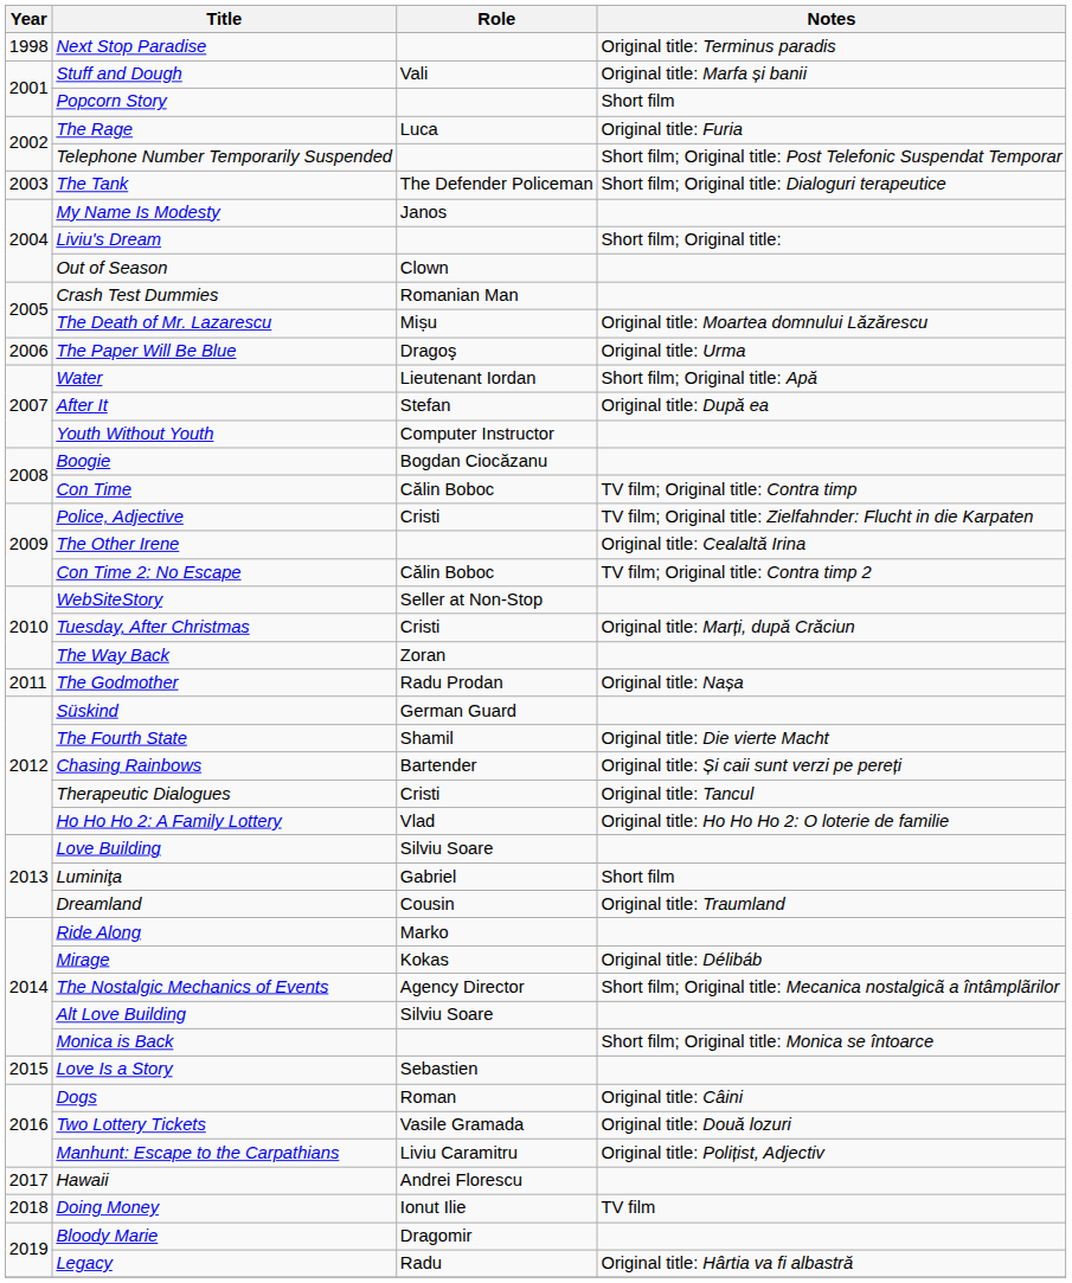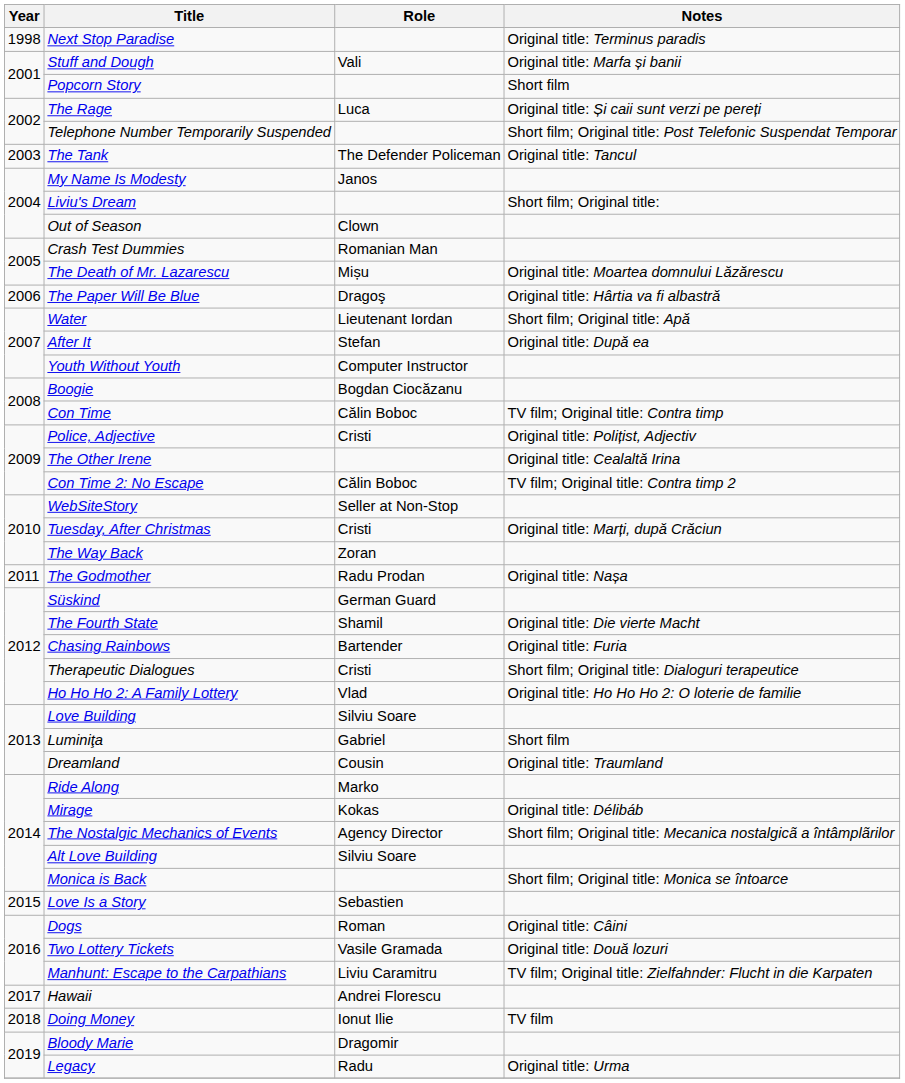 <table class="wikitable">
 <tr>
 <th>Year</th>
 <th>Title</th>
 <th>Role</th>
 <th>Notes</th>
 </tr>
 <tr>
 <td>1998</td>
 <td><em><a href='#'>Next Stop Paradise</a></em></td>
 <td></td>
 <td>Original title: <em>Terminus paradis</em></td>
 </tr>
 <tr>
 <td rowspan="2">2001</td>
 <td><em><a href='#'>Stuff and Dough</a></em></td>
 <td>Vali</td>
 <td>Original title: <em>Marfa și banii</em></td>
 </tr>
 <tr>
 <td><em><a href='#'>Popcorn Story</a></em></td>
 <td></td>
 <td>Short film</td>
 </tr>
 <tr>
 <td rowspan="2">2002</td>
 <td><em><a href='#'>The Rage</a></em></td>
 <td>Luca</td>
-<td>Original title: <em>Furia</em></td>
+<td>Original title: <em>Și caii sunt verzi pe pereți</em></td>
 </tr>
 <tr>
 <td><em>Telephone Number Temporarily Suspended</em></td>
 <td></td>
 <td>Short film; Original title: <em>Post Telefonic Suspendat Temporar</em></td>
 </tr>
 <tr>
 <td>2003</td>
 <td><em><a href='#'>The Tank</a></em></td>
 <td>The Defender Policeman</td>
-<td>Short film; Original title: <em>Dialoguri terapeutice</em></td>
+<td>Original title: <em>Tancul</em></td>
 </tr>
 <tr>
 <td rowspan="3">2004</td>
 <td><em><a href='#'>My Name Is Modesty</a></em></td>
 <td>Janos</td>
 <td></td>
 </tr>
 <tr>
 <td><em><a href='#'>Liviu's Dream</a></em></td>
 <td></td>
 <td>Short film; Original title: </td>
 </tr>
 <tr>
 <td><em>Out of Season</em></td>
 <td>Clown</td>
 <td></td>
 </tr>
 <tr>
 <td rowspan="2">2005</td>
 <td><em>Crash Test Dummies</em></td>
 <td>Romanian Man</td>
 <td></td>
 </tr>
 <tr>
 <td><em><a href='#'>The Death of Mr. Lazarescu</a></em></td>
 <td>Mișu</td>
 <td>Original title: <em>Moartea domnului Lăzărescu</em></td>
 </tr>
 <tr>
 <td>2006</td>
 <td><em><a href='#'>The Paper Will Be Blue</a></em></td>
 <td>Dragoş</td>
-<td>Original title: <em>Urma</em></td>
+<td>Original title: <em>Hârtia va fi albastră</em></td>
 </tr>
 <tr>
 <td rowspan="3">2007</td>
 <td><em><a href='#'>Water</a></em></td>
 <td>Lieutenant Iordan</td>
 <td>Short film; Original title: <em>Apă</em></td>
 </tr>
 <tr>
 <td><em><a href='#'>After It</a></em></td>
 <td>Stefan</td>
 <td>Original title: <em>După ea</em></td>
 </tr>
 <tr>
 <td><em><a href='#'>Youth Without Youth</a></em></td>
 <td>Computer Instructor</td>
 <td></td>
 </tr>
 <tr>
 <td rowspan="2">2008</td>
 <td><em><a href='#'>Boogie</a></em></td>
 <td>Bogdan Ciocăzanu</td>
 <td></td>
 </tr>
 <tr>
 <td><em><a href='#'>Con Time</a></em></td>
 <td>Călin Boboc</td>
 <td>TV film; Original title: <em>Contra timp</em></td>
 </tr>
 <tr>
 <td rowspan="3">2009</td>
 <td><em><a href='#'>Police, Adjective</a></em></td>
 <td>Cristi</td>
-<td>TV film; Original title: <em>Zielfahnder: Flucht in die Karpaten</em></td>
+<td>Original title: <em>Polițist, Adjectiv</em></td>
 </tr>
 <tr>
 <td><em><a href='#'>The Other Irene</a></em></td>
 <td></td>
 <td>Original title: <em>Cealaltă Irina</em></td>
 </tr>
 <tr>
 <td><em><a href='#'>Con Time 2: No Escape</a></em></td>
 <td>Călin Boboc</td>
 <td>TV film; Original title: <em>Contra timp 2</em></td>
 </tr>
 <tr>
 <td rowspan="3">2010</td>
 <td><em><a href='#'>WebSiteStory</a></em></td>
 <td>Seller at Non-Stop</td>
 <td></td>
 </tr>
 <tr>
 <td><em><a href='#'>Tuesday, After Christmas</a></em></td>
 <td>Cristi</td>
 <td>Original title: <em>Marți, după Crăciun</em></td>
 </tr>
 <tr>
 <td><em><a href='#'>The Way Back</a></em></td>
 <td>Zoran</td>
 <td></td>
 </tr>
 <tr>
 <td>2011</td>
 <td><em><a href='#'>The Godmother</a></em></td>
 <td>Radu Prodan</td>
 <td>Original title: <em>Nașa</em></td>
 </tr>
 <tr>
 <td rowspan="5">2012</td>
 <td><em><a href='#'>Süskind</a></em></td>
 <td>German Guard</td>
 <td></td>
 </tr>
 <tr>
 <td><em><a href='#'>The Fourth State</a></em></td>
 <td>Shamil</td>
 <td>Original title: <em>Die vierte Macht</em></td>
 </tr>
 <tr>
 <td><em><a href='#'>Chasing Rainbows</a></em></td>
 <td>Bartender</td>
-<td>Original title: <em>Și caii sunt verzi pe pereți</em></td>
+<td>Original title: <em>Furia</em></td>
 </tr>
 <tr>
 <td><em>Therapeutic Dialogues</em></td>
 <td>Cristi</td>
-<td>Original title: <em>Tancul</em></td>
+<td>Short film; Original title: <em>Dialoguri terapeutice</em></td>
 </tr>
 <tr>
 <td><em><a href='#'>Ho Ho Ho 2: A Family Lottery</a></em></td>
 <td>Vlad</td>
 <td>Original title: <em>Ho Ho Ho 2: O loterie de familie</em></td>
 </tr>
 <tr>
 <td rowspan="3">2013</td>
 <td><em><a href='#'>Love Building</a></em></td>
 <td>Silviu Soare</td>
 <td></td>
 </tr>
 <tr>
 <td><em>Luminiţa</em></td>
 <td>Gabriel</td>
 <td>Short film</td>
 </tr>
 <tr>
 <td><em>Dreamland</em></td>
 <td>Cousin</td>
 <td>Original title: <em>Traumland</em></td>
 </tr>
 <tr>
 <td rowspan="5">2014</td>
 <td><em><a href='#'>Ride Along</a></em></td>
 <td>Marko</td>
 <td></td>
 </tr>
 <tr>
 <td><em><a href='#'>Mirage</a></em></td>
 <td>Kokas</td>
 <td>Original title: <em>Délibáb</em></td>
 </tr>
 <tr>
 <td><em><a href='#'>The Nostalgic Mechanics of Events</a></em></td>
 <td>Agency Director</td>
 <td>Short film; Original title: <em>Mecanica nostalgicã a întâmplãrilor</em></td>
 </tr>
 <tr>
 <td><em><a href='#'>Alt Love Building</a></em></td>
 <td>Silviu Soare</td>
 <td></td>
 </tr>
 <tr>
 <td><em><a href='#'>Monica is Back</a></em></td>
 <td></td>
 <td>Short film; Original title: <em>Monica se întoarce</em></td>
 </tr>
 <tr>
 <td>2015</td>
 <td><em><a href='#'>Love Is a Story</a></em></td>
 <td>Sebastien</td>
 <td></td>
 </tr>
 <tr>
 <td rowspan="3">2016</td>
 <td><em><a href='#'>Dogs</a></em></td>
 <td>Roman</td>
 <td>Original title: <em>Câini</em></td>
 </tr>
 <tr>
 <td><em><a href='#'>Two Lottery Tickets</a></em></td>
 <td>Vasile Gramada</td>
 <td>Original title: <em>Două lozuri</em></td>
 </tr>
 <tr>
 <td><em><a href='#'>Manhunt: Escape to the Carpathians</a></em></td>
 <td>Liviu Caramitru</td>
-<td>Original title: <em>Polițist, Adjectiv</em></td>
+<td>TV film; Original title: <em>Zielfahnder: Flucht in die Karpaten</em></td>
 </tr>
 <tr>
 <td>2017</td>
 <td><em>Hawaii</em></td>
 <td>Andrei Florescu</td>
 <td></td>
 </tr>
 <tr>
 <td>2018</td>
 <td><em><a href='#'>Doing Money</a></em></td>
 <td>Ionut Ilie</td>
 <td>TV film</td>
 </tr>
 <tr>
 <td rowspan="2">2019</td>
 <td><em><a href='#'>Bloody Marie</a></em></td>
 <td>Dragomir</td>
 <td></td>
 </tr>
 <tr>
 <td><em><a href='#'>Legacy</a></em></td>
 <td>Radu</td>
-<td>Original title: <em>Hârtia va fi albastră</em></td>
+<td>Original title: <em>Urma</em></td>
 </tr>
 <tr>
 </tr>
 </table>
